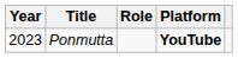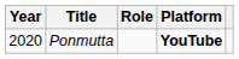 <table class="wikitable sortable">
 <tr>
 <th>Year</th>
 <th>Title</th>
 <th>Role</th>
 <th>Platform</th>
 <th></th>
 </tr>
 <tr>
-<td>2023</td>
+<td>2020</td>
 <td><em>Ponmutta</em></td>
 <td></td>
 <td><strong>YouTube</strong></td>
 <td></td>
 </tr>
 </table>
